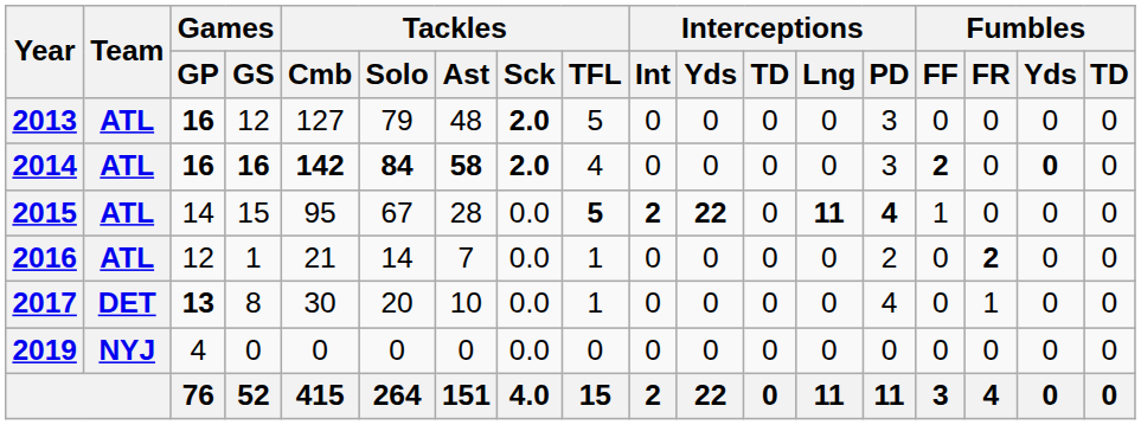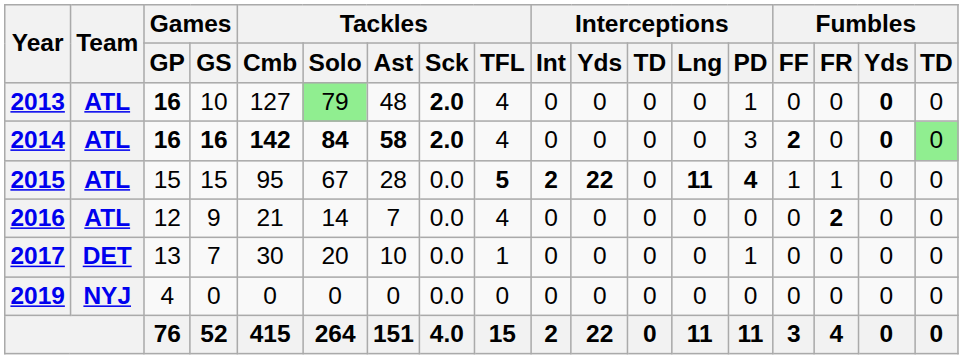 <table class="wikitable" style="text-align:center">
 <tr>
 <th rowspan="2">Year</th>
 <th rowspan="2">Team</th>
 <th colspan="2">Games</th>
 <th colspan="5">Tackles</th>
 <th colspan="5">Interceptions</th>
 <th colspan="4">Fumbles</th>
 </tr>
 <tr>
 <th>GP</th>
 <th>GS</th>
 <th>Cmb</th>
 <th>Solo</th>
 <th>Ast</th>
 <th>Sck</th>
 <th>TFL</th>
 <th>Int</th>
 <th>Yds</th>
 <th>TD</th>
 <th>Lng</th>
 <th>PD</th>
 <th>FF</th>
 <th>FR</th>
 <th>Yds</th>
 <th>TD</th>
 </tr>
 <tr>
 <th><a href='#'>2013</a></th>
 <th><a href='#'>ATL</a></th>
 <td><strong>16</strong></td>
-<td>12</td>
+<td>10</td>
 <td>127</td>
-<td>79</td>
+<td style="background: lightgreen;">79</td>
 <td>48</td>
 <td><strong>2.0</strong></td>
-<td>5</td>
+<td>4</td>
 <td>0</td>
 <td>0</td>
 <td>0</td>
 <td>0</td>
-<td>3</td>
+<td>1</td>
 <td>0</td>
 <td>0</td>
-<td>0</td>
+<td><strong>0</strong></td>
 <td>0</td>
 </tr>
 <tr>
 <th><a href='#'>2014</a></th>
 <th><a href='#'>ATL</a></th>
 <td><strong>16</strong></td>
 <td><strong>16</strong></td>
 <td><strong>142</strong></td>
 <td><strong>84</strong></td>
 <td><strong>58</strong></td>
 <td><strong>2.0</strong></td>
 <td>4</td>
 <td>0</td>
 <td>0</td>
 <td>0</td>
 <td>0</td>
 <td>3</td>
 <td><strong>2</strong></td>
 <td>0</td>
 <td><strong>0</strong></td>
-<td>0</td>
+<td style="background: lightgreen;">0</td>
 </tr>
 <tr>
 <th><a href='#'>2015</a></th>
 <th><a href='#'>ATL</a></th>
-<td>14</td>
+<td>15</td>
 <td>15</td>
 <td>95</td>
 <td>67</td>
 <td>28</td>
 <td>0.0</td>
 <td><strong>5</strong></td>
 <td><strong>2</strong></td>
 <td><strong>22</strong></td>
 <td>0</td>
 <td><strong>11</strong></td>
 <td><strong>4</strong></td>
 <td>1</td>
-<td>0</td>
+<td>1</td>
 <td>0</td>
 <td>0</td>
 </tr>
 <tr>
 <th><a href='#'>2016</a></th>
 <th><a href='#'>ATL</a></th>
 <td>12</td>
-<td>1</td>
+<td>9</td>
 <td>21</td>
 <td>14</td>
 <td>7</td>
 <td>0.0</td>
-<td>1</td>
+<td>4</td>
 <td>0</td>
 <td>0</td>
 <td>0</td>
 <td>0</td>
-<td>2</td>
+<td>0</td>
 <td>0</td>
 <td><strong>2</strong></td>
 <td>0</td>
 <td>0</td>
 </tr>
 <tr>
 <th><a href='#'>2017</a></th>
 <th><a href='#'>DET</a></th>
-<td><strong>13</strong></td>
-<td>8</td>
+<td>13</td>
+<td>7</td>
 <td>30</td>
 <td>20</td>
 <td>10</td>
 <td>0.0</td>
 <td>1</td>
 <td>0</td>
 <td>0</td>
 <td>0</td>
 <td>0</td>
-<td>4</td>
+<td>1</td>
 <td>0</td>
-<td>1</td>
+<td>0</td>
 <td>0</td>
 <td>0</td>
 </tr>
 <tr>
 <th><a href='#'>2019</a></th>
 <th><a href='#'>NYJ</a></th>
 <td>4</td>
 <td>0</td>
 <td>0</td>
 <td>0</td>
 <td>0</td>
 <td>0.0</td>
 <td>0</td>
 <td>0</td>
 <td>0</td>
 <td>0</td>
 <td>0</td>
 <td>0</td>
 <td>0</td>
 <td>0</td>
 <td>0</td>
 <td>0</td>
 </tr>
 <tr>
 <th colspan="2"></th>
 <th>76</th>
 <th>52</th>
 <th>415</th>
 <th>264</th>
 <th>151</th>
 <th>4.0</th>
 <th>15</th>
 <th>2</th>
 <th>22</th>
 <th>0</th>
 <th>11</th>
 <th>11</th>
 <th>3</th>
 <th>4</th>
 <th>0</th>
 <th>0</th>
 </tr>
 </table>
